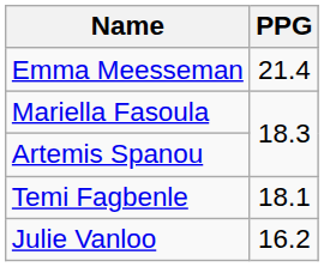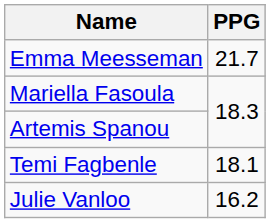 <table class=wikitable>
 <tr>
 <th>Name</th>
 <th>PPG</th>
 </tr>
 <tr>
 <td> <a href='#'>Emma Meesseman</a></td>
-<td align=center>21.4</td>
+<td align=center>21.7</td>
 </tr>
 <tr>
 <td> <a href='#'>Mariella Fasoula</a></td>
 <td align=center rowspan=2>18.3</td>
 </tr>
 <tr>
 <td> <a href='#'>Artemis Spanou</a></td>
 </tr>
 <tr>
 <td> <a href='#'>Temi Fagbenle</a></td>
 <td align=center>18.1</td>
 </tr>
 <tr>
 <td> <a href='#'>Julie Vanloo</a></td>
 <td align=center>16.2</td>
 </tr>
 </table>
